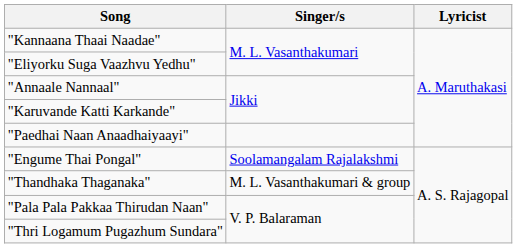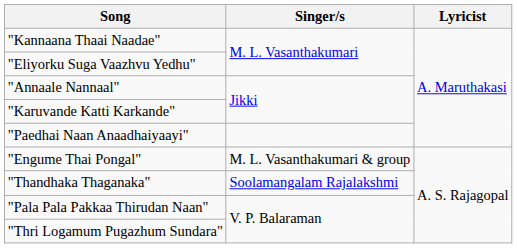 <table class="wikitable" style="font-size:95%;">
 <tr>
 <th>Song</th>
 <th>Singer/s</th>
 <th>Lyricist</th>
 </tr>
 <tr>
 <td>"Kannaana Thaai Naadae"</td>
 <td rowspan=2><a href='#'>M. L. Vasanthakumari</a></td>
 <td rowspan="5"><a href='#'>A. Maruthakasi</a></td>
 </tr>
 <tr>
 <td>"Eliyorku Suga Vaazhvu Yedhu"</td>
 </tr>
 <tr>
 <td>"Annaale Nannaal"</td>
 <td rowspan=2><a href='#'>Jikki</a></td>
 </tr>
 <tr>
 <td>"Karuvande Katti Karkande"</td>
 </tr>
 <tr>
 <td>"Paedhai Naan Anaadhaiyaayi"</td>
 <td></td>
 </tr>
 <tr>
 <td>"Engume Thai Pongal"</td>
-<td><a href='#'>Soolamangalam Rajalakshmi</a></td>
+<td>M. L. Vasanthakumari & group</td>
 <td rowspan=4>A. S. Rajagopal</td>
 </tr>
 <tr>
 <td>"Thandhaka Thaganaka"</td>
-<td>M. L. Vasanthakumari & group</td>
+<td><a href='#'>Soolamangalam Rajalakshmi</a></td>
 </tr>
 <tr>
 <td>"Pala Pala Pakkaa Thirudan Naan"</td>
 <td rowspan=2>V. P. Balaraman</td>
 </tr>
 <tr>
 <td>"Thri Logamum Pugazhum Sundara"</td>
 </tr>
 </table>
